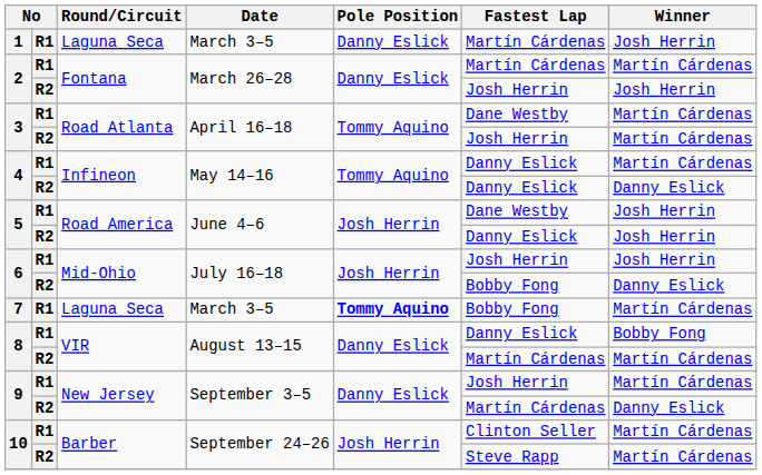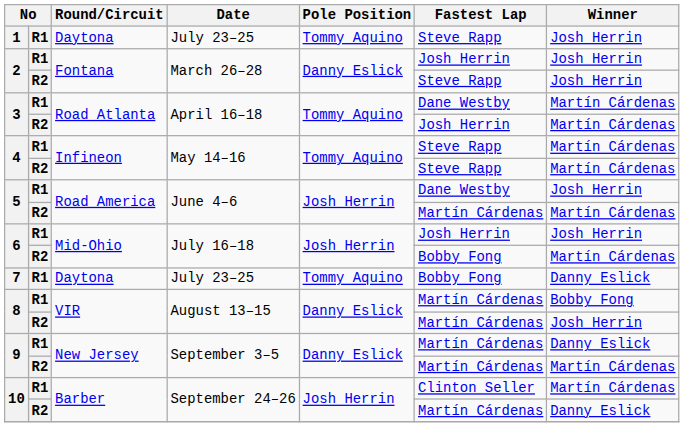 <table class="wikitable" style="font-size: 85%">
 <tr>
 <th colspan=2>No</th>
 <th>Round/Circuit</th>
 <th>Date</th>
 <th>Pole Position</th>
 <th>Fastest Lap</th>
 <th>Winner</th>
 </tr>
 <tr>
 <th>1</th>
 <th>R1</th>
-<td><a href='#'>Laguna Seca</a></td>
-<td>March 3–5</td>
-<td> <a href='#'>Danny Eslick</a></td>
-<td> <a href='#'>Martín Cárdenas</a></td>
+<td> <a href='#'>Daytona</a></td>
+<td>July 23–25</td>
+<td> <a href='#'>Tommy Aquino</a></td>
+<td> <a href='#'>Steve Rapp</a></td>
 <td> <a href='#'>Josh Herrin</a></td>
 </tr>
 <tr>
 <th rowspan=2>2</th>
 <th>R1</th>
 <td rowspan=2><a href='#'>Fontana</a></td>
 <td rowspan=2>March 26–28</td>
 <td rowspan=2> <a href='#'>Danny Eslick</a></td>
-<td> <a href='#'>Martín Cárdenas</a></td>
-<td> <a href='#'>Martín Cárdenas</a></td>
+<td> <a href='#'>Josh Herrin</a></td>
+<td> <a href='#'>Josh Herrin</a></td>
 </tr>
 <tr>
 <th>R2</th>
-<td> <a href='#'>Josh Herrin</a></td>
+<td> <a href='#'>Steve Rapp</a></td>
 <td> <a href='#'>Josh Herrin</a></td>
 </tr>
 <tr>
 <th rowspan=2>3</th>
 <th>R1</th>
 <td rowspan=2><a href='#'>Road Atlanta</a></td>
 <td rowspan=2>April 16–18</td>
 <td rowspan=2> <a href='#'>Tommy Aquino</a></td>
 <td> <a href='#'>Dane Westby</a></td>
 <td> <a href='#'>Martín Cárdenas</a></td>
 </tr>
 <tr>
 <th>R2</th>
 <td> <a href='#'>Josh Herrin</a></td>
 <td> <a href='#'>Martín Cárdenas</a></td>
 </tr>
 <tr>
 <th rowspan=2>4</th>
 <th>R1</th>
 <td rowspan=2><a href='#'>Infineon</a></td>
 <td rowspan=2>May 14–16</td>
 <td rowspan=2> <a href='#'>Tommy Aquino</a></td>
-<td> <a href='#'>Danny Eslick</a></td>
+<td> <a href='#'>Steve Rapp</a></td>
 <td> <a href='#'>Martín Cárdenas</a></td>
 </tr>
 <tr>
 <th>R2</th>
-<td> <a href='#'>Danny Eslick</a></td>
-<td> <a href='#'>Danny Eslick</a></td>
+<td> <a href='#'>Steve Rapp</a></td>
+<td> <a href='#'>Martín Cárdenas</a></td>
 </tr>
 <tr>
 <th rowspan=2>5</th>
 <th>R1</th>
 <td rowspan=2><a href='#'>Road America</a></td>
 <td rowspan=2>June 4–6</td>
 <td rowspan=2> <a href='#'>Josh Herrin</a></td>
 <td> <a href='#'>Dane Westby</a></td>
 <td> <a href='#'>Josh Herrin</a></td>
 </tr>
 <tr>
 <th>R2</th>
-<td> <a href='#'>Danny Eslick</a></td>
-<td> <a href='#'>Josh Herrin</a></td>
+<td> <a href='#'>Martín Cárdenas</a></td>
+<td> <a href='#'>Martín Cárdenas</a></td>
 </tr>
 <tr>
 <th rowspan=2>6</th>
 <th>R1</th>
 <td rowspan=2><a href='#'>Mid-Ohio</a></td>
 <td rowspan=2>July 16–18</td>
 <td rowspan=2> <a href='#'>Josh Herrin</a></td>
 <td> <a href='#'>Josh Herrin</a></td>
 <td> <a href='#'>Josh Herrin</a></td>
 </tr>
 <tr>
 <th>R2</th>
 <td> <a href='#'>Bobby Fong</a></td>
-<td> <a href='#'>Danny Eslick</a></td>
+<td> <a href='#'>Martín Cárdenas</a></td>
 </tr>
 <tr>
 <th>7</th>
 <th>R1</th>
-<td><a href='#'>Laguna Seca</a></td>
-<td>March 3–5</td>
-<td><strong> <a href='#'>Tommy Aquino</a></strong></td>
+<td> <a href='#'>Daytona</a></td>
+<td>July 23–25</td>
+<td> <a href='#'>Tommy Aquino</a></td>
 <td> <a href='#'>Bobby Fong</a></td>
-<td> <a href='#'>Martín Cárdenas</a></td>
+<td> <a href='#'>Danny Eslick</a></td>
 </tr>
 <tr>
 <th rowspan=2>8</th>
 <th>R1</th>
 <td rowspan=2><a href='#'>VIR</a></td>
 <td rowspan=2>August 13–15</td>
 <td rowspan=2> <a href='#'>Danny Eslick</a></td>
-<td> <a href='#'>Danny Eslick</a></td>
+<td> <a href='#'>Martín Cárdenas</a></td>
 <td> <a href='#'>Bobby Fong</a></td>
 </tr>
 <tr>
 <th>R2</th>
 <td> <a href='#'>Martín Cárdenas</a></td>
-<td> <a href='#'>Martín Cárdenas</a></td>
+<td> <a href='#'>Josh Herrin</a></td>
 </tr>
 <tr>
 <th rowspan=2>9</th>
 <th>R1</th>
 <td rowspan=2> <a href='#'>New Jersey</a></td>
 <td rowspan=2>September 3–5</td>
 <td rowspan=2> <a href='#'>Danny Eslick</a></td>
-<td> <a href='#'>Josh Herrin</a></td>
 <td> <a href='#'>Martín Cárdenas</a></td>
+<td> <a href='#'>Danny Eslick</a></td>
 </tr>
 <tr>
 <th>R2</th>
 <td> <a href='#'>Martín Cárdenas</a></td>
-<td> <a href='#'>Danny Eslick</a></td>
+<td> <a href='#'>Martín Cárdenas</a></td>
 </tr>
 <tr>
 <th rowspan=2>10</th>
 <th>R1</th>
 <td rowspan=2><a href='#'>Barber</a></td>
 <td rowspan=2>September 24–26</td>
 <td rowspan=2> <a href='#'>Josh Herrin</a></td>
 <td> <a href='#'>Clinton Seller</a></td>
 <td> <a href='#'>Martín Cárdenas</a></td>
 </tr>
 <tr>
 <th>R2</th>
-<td> <a href='#'>Steve Rapp</a></td>
 <td> <a href='#'>Martín Cárdenas</a></td>
+<td> <a href='#'>Danny Eslick</a></td>
 </tr>
 <tr>
 </tr>
 </table>
